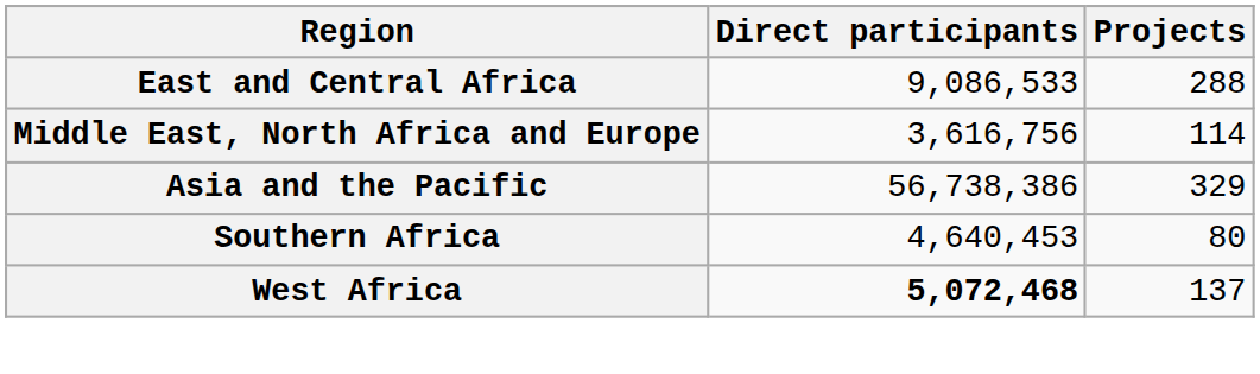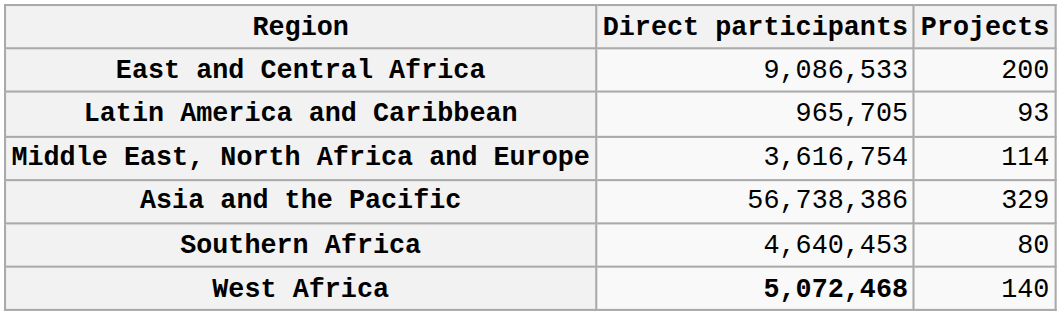 <table class="wikitable sortable" style="text-align:right;">
 <tr>
 <th scope="col">Region</th>
 <th scope="col">Direct participants</th>
 <th scope="col">Projects</th>
 </tr>
 <tr>
 <th scope="row">East and Central Africa</th>
 <td>9,086,533</td>
-<td>288</td>
+<td>200</td>
+</tr>
+<tr>
+<th scope="row">Latin America and Caribbean</th>
+<td>965,705</td>
+<td>93</td>
 </tr>
 <tr>
 <th scope="row">Middle East, North Africa and Europe</th>
-<td>3,616,756</td>
+<td>3,616,754</td>
 <td>114</td>
 </tr>
 <tr>
 <th scope="row">Asia and the Pacific</th>
 <td>56,738,386</td>
 <td>329</td>
 </tr>
 <tr>
 <th scope="row">Southern Africa</th>
 <td>4,640,453</td>
 <td>80</td>
 </tr>
 <tr>
 <th scope="row">West Africa</th>
 <td><strong>5,072,468</strong></td>
-<td>137</td>
+<td>140</td>
 </tr>
 </table>
